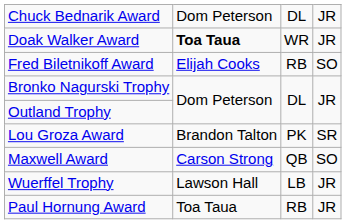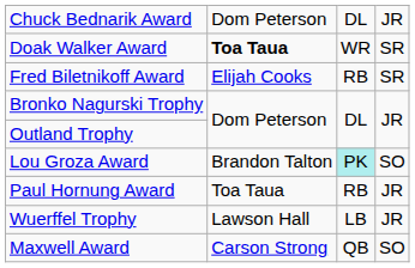 <table class="wikitable">
 <tr>
 <td><a href='#'>Chuck Bednarik Award</a></td>
 <td>Dom Peterson</td>
 <td align=center>DL</td>
 <td align=center>JR</td>
 </tr>
 <tr>
 <td><a href='#'>Doak Walker Award</a></td>
 <td><strong>Toa Taua</strong></td>
 <td align=center>WR</td>
-<td align=center>JR</td>
+<td align=center>SR</td>
 </tr>
 <tr>
 <td><a href='#'>Fred Biletnikoff Award</a></td>
 <td><a href='#'>Elijah Cooks</a></td>
 <td align=center>RB</td>
-<td align=center>SO</td>
+<td align=center>SR</td>
 </tr>
 <tr>
 <td><a href='#'>Bronko Nagurski Trophy</a></td>
 <td rowspan=2>Dom Peterson</td>
 <td rowspan=2 align=center>DL</td>
 <td rowspan=2 align=center>JR</td>
 </tr>
 <tr>
 <td><a href='#'>Outland Trophy</a></td>
 </tr>
 <tr>
 <td><a href='#'>Lou Groza Award</a></td>
 <td>Brandon Talton</td>
-<td align=center>PK</td>
-<td align=center>SR</td>
+<td align=center style="background: paleturquoise;">PK</td>
+<td align=center>SO</td>
 </tr>
 <tr>
-<td><a href='#'>Maxwell Award</a></td>
-<td><a href='#'>Carson Strong</a></td>
-<td align=center>QB</td>
-<td align=center>SO</td>
+<td><a href='#'>Paul Hornung Award</a></td>
+<td>Toa Taua</td>
+<td align=center>RB</td>
+<td align=center>JR</td>
 </tr>
 <tr>
 <td><a href='#'>Wuerffel Trophy</a></td>
 <td>Lawson Hall</td>
 <td align=center>LB</td>
 <td align=center>JR</td>
 </tr>
 <tr>
-<td><a href='#'>Paul Hornung Award</a></td>
-<td>Toa Taua</td>
-<td align=center>RB</td>
-<td align=center>JR</td>
+<td><a href='#'>Maxwell Award</a></td>
+<td><a href='#'>Carson Strong</a></td>
+<td align=center>QB</td>
+<td align=center>SO</td>
 </tr>
 </table>
